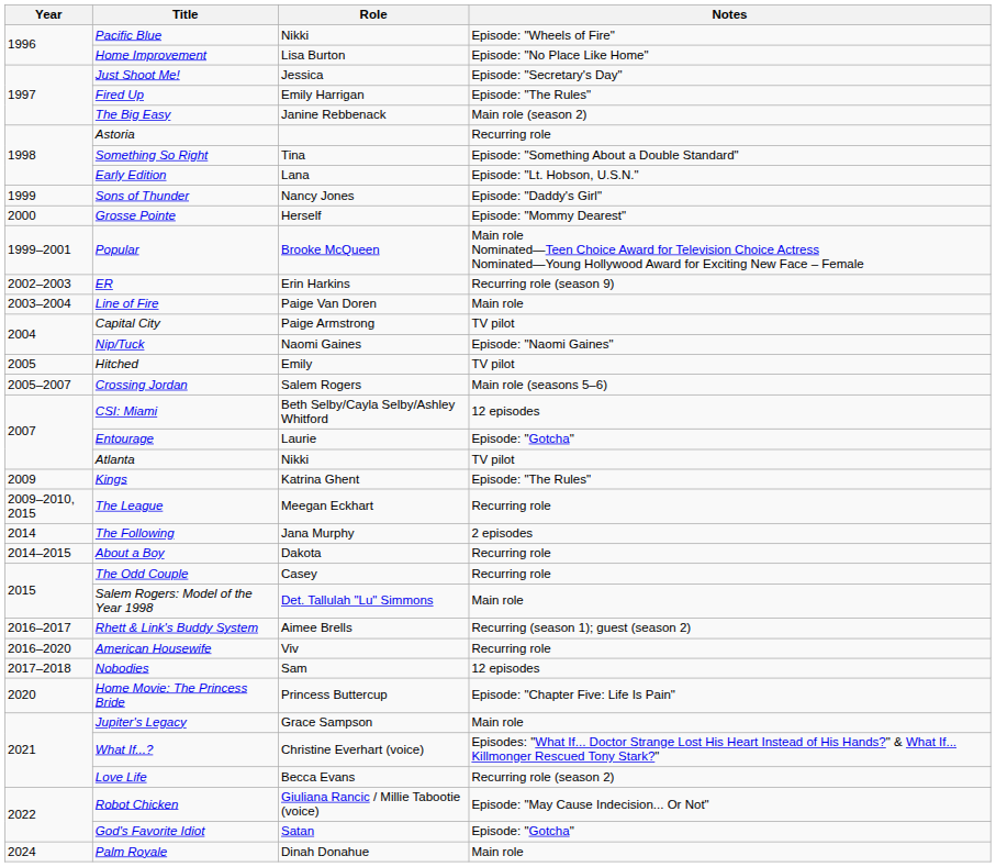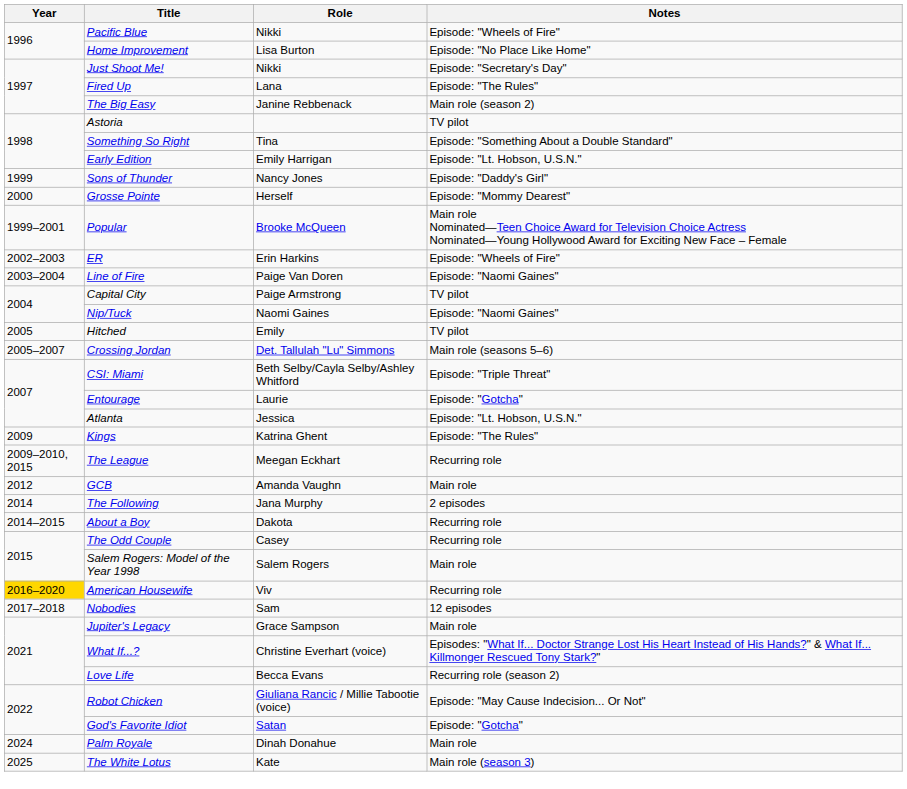 <table class="wikitable sortable">
 <tr>
 <th scope="col">Year</th>
 <th scope="col">Title</th>
 <th scope="col">Role</th>
 <th scope="col" class="unsortable">Notes</th>
 </tr>
 <tr>
 <td rowspan="2">1996</td>
 <td><em><a href='#'>Pacific Blue</a></em></td>
 <td>Nikki</td>
 <td>Episode: "Wheels of Fire"</td>
 </tr>
 <tr>
 <td><em><a href='#'>Home Improvement</a></em></td>
 <td>Lisa Burton</td>
 <td>Episode: "No Place Like Home"</td>
 </tr>
 <tr>
 <td rowspan="3">1997</td>
 <td><em><a href='#'>Just Shoot Me!</a></em></td>
-<td>Jessica</td>
+<td>Nikki</td>
 <td>Episode: "Secretary's Day"</td>
 </tr>
 <tr>
 <td><em><a href='#'>Fired Up</a></em></td>
-<td>Emily Harrigan</td>
+<td>Lana</td>
 <td>Episode: "The Rules"</td>
 </tr>
 <tr>
 <td data-sort-value="Big Easy, The"><em><a href='#'>The Big Easy</a></em></td>
 <td>Janine Rebbenack</td>
 <td>Main role (season 2)</td>
 </tr>
 <tr>
 <td rowspan="3">1998</td>
 <td><em>Astoria</em></td>
 <td></td>
-<td>Recurring role</td>
+<td>TV pilot</td>
 </tr>
 <tr>
 <td><em><a href='#'>Something So Right</a></em></td>
 <td>Tina</td>
 <td>Episode: "Something About a Double Standard"</td>
 </tr>
 <tr>
 <td><em><a href='#'>Early Edition</a></em></td>
-<td>Lana</td>
+<td>Emily Harrigan</td>
 <td>Episode: "Lt. Hobson, U.S.N."</td>
 </tr>
 <tr>
 <td>1999</td>
 <td><em><a href='#'>Sons of Thunder</a></em></td>
 <td>Nancy Jones</td>
 <td>Episode: "Daddy's Girl"</td>
 </tr>
 <tr>
 <td>2000</td>
 <td><em><a href='#'>Grosse Pointe</a></em></td>
 <td>Herself</td>
 <td>Episode: "Mommy Dearest"</td>
 </tr>
 <tr>
 <td>1999–2001</td>
 <td><em><a href='#'>Popular</a></em></td>
 <td><a href='#'>Brooke McQueen</a></td>
 <td>Main role<br>Nominated—<a href='#'>Teen Choice Award for Television Choice Actress</a><br>Nominated—Young Hollywood Award for Exciting New Face – Female</td>
 </tr>
 <tr>
 <td>2002–2003</td>
 <td><em><a href='#'>ER</a></em></td>
 <td>Erin Harkins</td>
-<td>Recurring role (season 9)</td>
+<td>Episode: "Wheels of Fire"</td>
 </tr>
 <tr>
 <td>2003–2004</td>
 <td><em><a href='#'>Line of Fire</a></em></td>
 <td>Paige Van Doren</td>
-<td>Main role</td>
+<td>Episode: "Naomi Gaines"</td>
 </tr>
 <tr>
 <td rowspan="2">2004</td>
 <td><em>Capital City</em></td>
 <td>Paige Armstrong</td>
 <td>TV pilot</td>
 </tr>
 <tr>
 <td><em><a href='#'>Nip/Tuck</a></em></td>
 <td>Naomi Gaines</td>
 <td>Episode: "Naomi Gaines"</td>
 </tr>
 <tr>
 <td>2005</td>
 <td><em>Hitched</em></td>
 <td>Emily</td>
 <td>TV pilot</td>
 </tr>
 <tr>
 <td>2005–2007</td>
 <td><em><a href='#'>Crossing Jordan</a></em></td>
-<td>Salem Rogers</td>
+<td><a href='#'>Det. Tallulah "Lu" Simmons</a></td>
 <td>Main role (seasons 5–6)</td>
 </tr>
 <tr>
 <td rowspan="3">2007</td>
 <td><em><a href='#'>CSI: Miami</a></em></td>
 <td>Beth Selby/Cayla Selby/Ashley Whitford</td>
-<td>12 episodes</td>
+<td>Episode: "Triple Threat"</td>
 </tr>
 <tr>
 <td><em><a href='#'>Entourage</a></em></td>
 <td>Laurie</td>
 <td>Episode: "<a href='#'>Gotcha</a>"</td>
 </tr>
 <tr>
 <td><em>Atlanta</em></td>
-<td>Nikki</td>
-<td>TV pilot</td>
+<td>Jessica</td>
+<td>Episode: "Lt. Hobson, U.S.N."</td>
 </tr>
 <tr>
 <td>2009</td>
 <td><em><a href='#'>Kings</a></em></td>
 <td>Katrina Ghent</td>
 <td>Episode: "The Rules"</td>
 </tr>
 <tr>
 <td>2009–2010, 2015</td>
 <td data-sort-value="League, The"><em><a href='#'>The League</a></em></td>
 <td>Meegan Eckhart</td>
 <td>Recurring role</td>
+</tr>
+<tr>
+<td>2012</td>
+<td><em><a href='#'>GCB</a></em></td>
+<td>Amanda Vaughn</td>
+<td>Main role</td>
 </tr>
 <tr>
 <td>2014</td>
 <td data-sort-value="Following, The"><em><a href='#'>The Following</a></em></td>
 <td>Jana Murphy</td>
 <td>2 episodes</td>
 </tr>
 <tr>
 <td>2014–2015</td>
 <td><em><a href='#'>About a Boy</a></em></td>
 <td>Dakota</td>
 <td>Recurring role</td>
 </tr>
 <tr>
 <td rowspan="2">2015</td>
 <td data-sort-value="Odd Couple, The"><em><a href='#'>The Odd Couple</a></em></td>
 <td>Casey</td>
 <td>Recurring role</td>
 </tr>
 <tr>
 <td><em>Salem Rogers: Model of the Year 1998</em></td>
-<td><a href='#'>Det. Tallulah "Lu" Simmons</a></td>
+<td>Salem Rogers</td>
 <td>Main role</td>
 </tr>
 <tr>
-<td>2016–2017</td>
-<td><em><a href='#'>Rhett & Link's Buddy System</a></em></td>
-<td>Aimee Brells</td>
-<td>Recurring (season 1); guest (season 2)</td>
-</tr>
-<tr>
-<td>2016–2020</td>
+<td style="background: gold;">2016–2020</td>
 <td><em><a href='#'>American Housewife</a></em></td>
 <td>Viv</td>
 <td>Recurring role</td>
 </tr>
 <tr>
 <td>2017–2018</td>
 <td><em><a href='#'>Nobodies</a></em></td>
 <td>Sam</td>
 <td>12 episodes</td>
-</tr>
-<tr>
-<td>2020</td>
-<td><em><a href='#'>Home Movie: The Princess Bride</a></em></td>
-<td>Princess Buttercup</td>
-<td>Episode: "Chapter Five: Life Is Pain"</td>
 </tr>
 <tr>
 <td rowspan="3">2021</td>
 <td><em><a href='#'>Jupiter's Legacy</a></em></td>
 <td>Grace Sampson</td>
 <td>Main role</td>
 </tr>
 <tr>
 <td><em><a href='#'>What If...?</a></em></td>
 <td>Christine Everhart (voice)</td>
 <td>Episodes: "<a href='#'>What If... Doctor Strange Lost His Heart Instead of His Hands?</a>" & <a href='#'>What If... Killmonger Rescued Tony Stark?</a>"</td>
 </tr>
 <tr>
 <td><em><a href='#'>Love Life</a></em></td>
 <td>Becca Evans</td>
 <td>Recurring role (season 2)</td>
 </tr>
 <tr>
 <td rowspan="2">2022</td>
 <td><em><a href='#'>Robot Chicken</a></em></td>
 <td><a href='#'>Giuliana Rancic</a> / Millie Tabootie (voice)</td>
 <td>Episode: "May Cause Indecision... Or Not"</td>
 </tr>
 <tr>
 <td><em><a href='#'>God's Favorite Idiot</a></em></td>
 <td><a href='#'>Satan</a></td>
 <td>Episode: "<a href='#'>Gotcha</a>"</td>
 </tr>
 <tr>
 <td>2024</td>
 <td><em><a href='#'>Palm Royale</a></em></td>
 <td>Dinah Donahue</td>
 <td>Main role</td>
 </tr>
+<tr>
+<td>2025</td>
+<td><em><a href='#'>The White Lotus</a></em></td>
+<td>Kate</td>
+<td>Main role (<a href='#'>season 3</a>)</td>
+</tr>
 </table>
